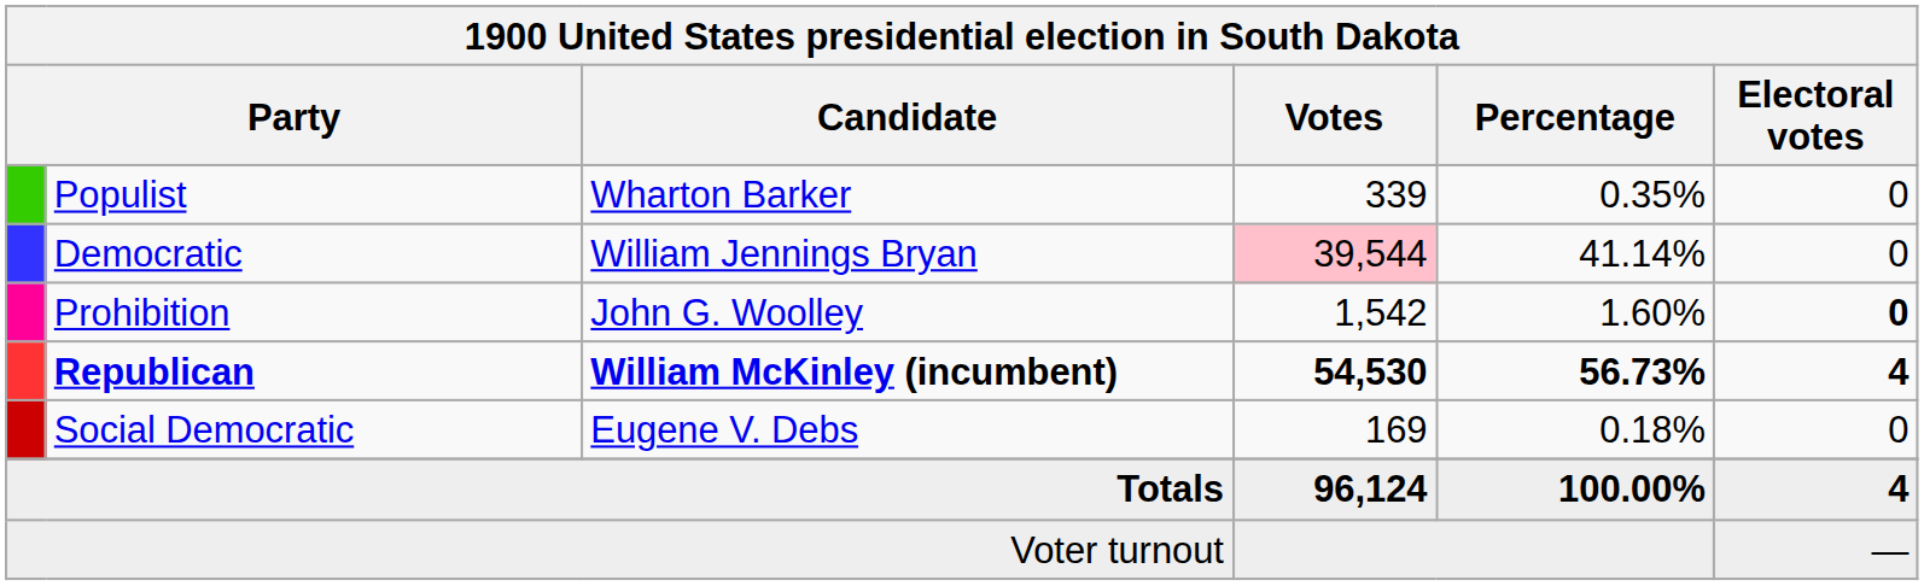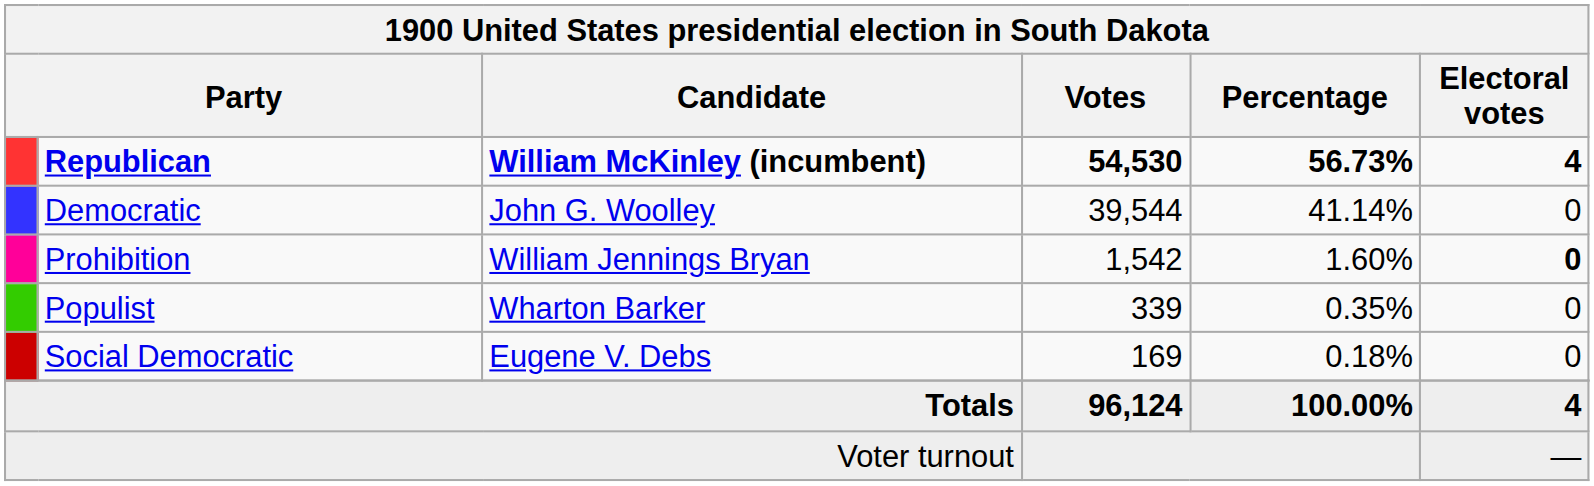 <table class="wikitable" style="font-size: 95%;">
 <tr>
 <th colspan="6">1900 United States presidential election in South Dakota</th>
 </tr>
 <tr>
 <th colspan="2" style="width: 15em">Party</th>
 <th style="width: 17em">Candidate</th>
 <th style="width: 5em">Votes</th>
 <th style="width: 7em">Percentage</th>
 <th style="width: 5em">Electoral votes</th>
 </tr>
 <tr>
+<th style="background-color:#FF3333; width: 3px"></th>
+<td style="width: 130px"><strong><a href='#'>Republican</a></strong></td>
+<td><strong><a href='#'>William McKinley</a> (incumbent)</strong></td>
+<td align="right"><strong>54,530</strong></td>
+<td align="right"><strong>56.73%</strong></td>
+<td align="right"><strong>4</strong></td>
+</tr>
+<tr>
+<th style="background-color:#3333FF; width: 3px"></th>
+<td style="width: 130px"><a href='#'>Democratic</a></td>
+<td><a href='#'>John G. Woolley</a></td>
+<td align="right">39,544</td>
+<td align="right">41.14%</td>
+<td align="right">0</td>
+</tr>
+<tr>
+<th style="background-color:#f09; width: 3px"></th>
+<td style="width: 130px"><a href='#'>Prohibition</a></td>
+<td><a href='#'>William Jennings Bryan</a></td>
+<td align="right">1,542</td>
+<td align="right">1.60%</td>
+<td align="right"><strong>0</strong></td>
+</tr>
+<tr>
 <th style="background-color:#3c0; width: 3px"></th>
 <td style="width: 130px"><a href='#'>Populist</a></td>
 <td><a href='#'>Wharton Barker</a></td>
 <td align="right">339</td>
 <td align="right">0.35%</td>
 <td align="right">0</td>
-</tr>
-<tr>
-<th style="background-color:#3333FF; width: 3px"></th>
-<td style="width: 130px"><a href='#'>Democratic</a></td>
-<td><a href='#'>William Jennings Bryan</a></td>
-<td align="right" style="background: pink;">39,544</td>
-<td align="right">41.14%</td>
-<td align="right">0</td>
-</tr>
-<tr>
-<th style="background-color:#f09; width: 3px"></th>
-<td style="width: 130px"><a href='#'>Prohibition</a></td>
-<td><a href='#'>John G. Woolley</a></td>
-<td align="right">1,542</td>
-<td align="right">1.60%</td>
-<td align="right"><strong>0</strong></td>
-</tr>
-<tr>
-<th style="background-color:#FF3333; width: 3px"></th>
-<td style="width: 130px"><strong><a href='#'>Republican</a></strong></td>
-<td><strong><a href='#'>William McKinley</a> (incumbent)</strong></td>
-<td align="right"><strong>54,530</strong></td>
-<td align="right"><strong>56.73%</strong></td>
-<td align="right"><strong>4</strong></td>
 </tr>
 <tr>
 <th style="background-color:#c00; width: 3px"></th>
 <td style="width: 130px"><a href='#'>Social Democratic</a></td>
 <td><a href='#'>Eugene V. Debs</a></td>
 <td align="right">169</td>
 <td align="right">0.18%</td>
 <td align="right">0</td>
 </tr>
 <tr>
 </tr>
 <tr bgcolor="#EEEEEE">
 <td colspan="3" align="right"><strong>Totals</strong></td>
 <td align="right"><strong>96,124</strong></td>
 <td align="right"><strong>100.00%</strong></td>
 <td align="right"><strong>4</strong></td>
 </tr>
 <tr bgcolor="#EEEEEE">
 <td colspan="3" align="right">Voter turnout</td>
 <td colspan="2" align="right"></td>
 <td align="right">—</td>
 </tr>
 </table>
